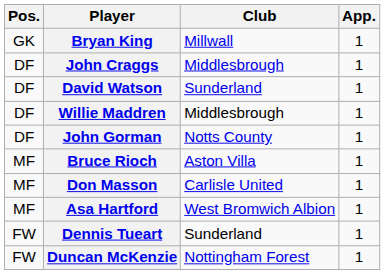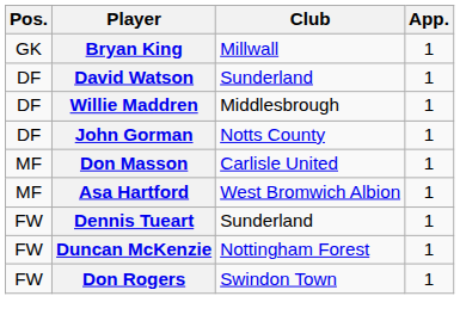 <table class="wikitable plainrowheaders" style="text-align: left">
 <tr>
 <th scope=col>Pos.</th>
 <th scope=col>Player</th>
 <th scope=col>Club</th>
 <th scope=col>App.</th>
 </tr>
 <tr>
 <td style=text-align:center>GK</td>
 <th scope=row><a href='#'>Bryan King</a></th>
 <td><a href='#'>Millwall</a></td>
-<td style=text-align:center>1</td>
-</tr>
-<tr>
-<td style=text-align:center>DF</td>
-<th scope=row><a href='#'>John Craggs</a></th>
-<td><a href='#'>Middlesbrough</a></td>
 <td style=text-align:center>1</td>
 </tr>
 <tr>
 <td style=text-align:center>DF</td>
 <th scope=row><a href='#'>David Watson</a></th>
 <td><a href='#'>Sunderland</a></td>
 <td style=text-align:center>1</td>
 </tr>
 <tr>
 <td style=text-align:center>DF</td>
 <th scope=row><a href='#'>Willie Maddren</a></th>
 <td>Middlesbrough</td>
 <td style=text-align:center>1</td>
 </tr>
 <tr>
 <td style=text-align:center>DF</td>
 <th scope=row><a href='#'>John Gorman</a></th>
 <td><a href='#'>Notts County</a></td>
-<td style=text-align:center>1</td>
-</tr>
-<tr>
-<td style=text-align:center>MF</td>
-<th scope=row><a href='#'>Bruce Rioch</a></th>
-<td><a href='#'>Aston Villa</a></td>
 <td style=text-align:center>1</td>
 </tr>
 <tr>
 <td style=text-align:center>MF</td>
 <th scope=row><a href='#'>Don Masson</a></th>
 <td><a href='#'>Carlisle United</a></td>
 <td style=text-align:center>1</td>
 </tr>
 <tr>
 <td style=text-align:center>MF</td>
 <th scope=row><a href='#'>Asa Hartford</a></th>
 <td><a href='#'>West Bromwich Albion</a></td>
 <td style=text-align:center>1</td>
 </tr>
 <tr>
 <td style=text-align:center>FW</td>
 <th scope=row><a href='#'>Dennis Tueart</a></th>
 <td>Sunderland</td>
 <td style=text-align:center>1</td>
 </tr>
 <tr>
 <td style=text-align:center>FW</td>
 <th scope=row><a href='#'>Duncan McKenzie</a></th>
 <td><a href='#'>Nottingham Forest</a></td>
 <td style=text-align:center>1</td>
 </tr>
+<tr>
+<td style=text-align:center>FW</td>
+<th scope=row><a href='#'>Don Rogers</a></th>
+<td><a href='#'>Swindon Town</a></td>
+<td style=text-align:center>1</td>
+</tr>
 </table>
